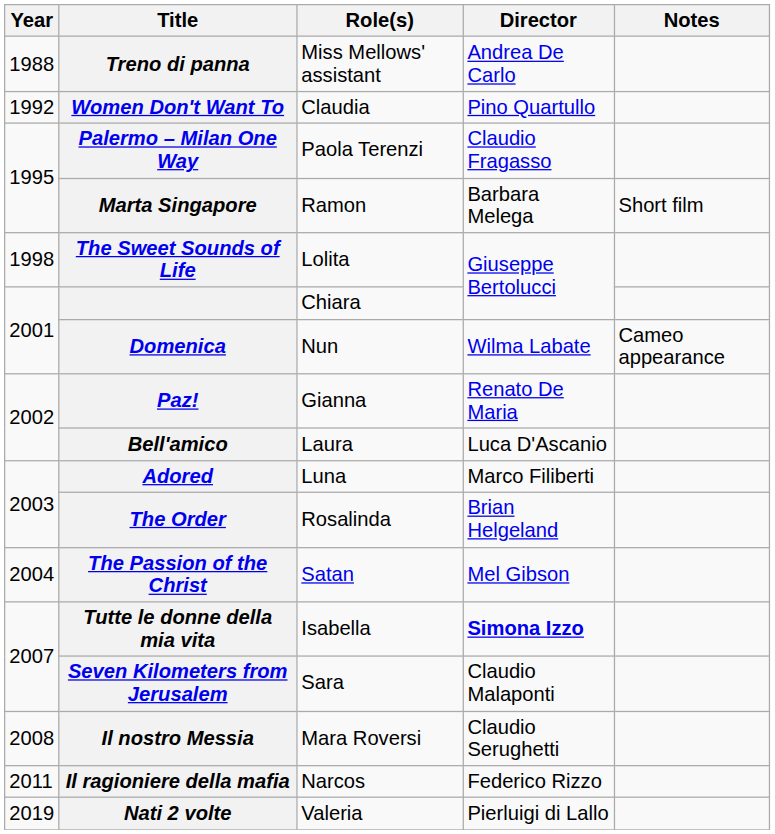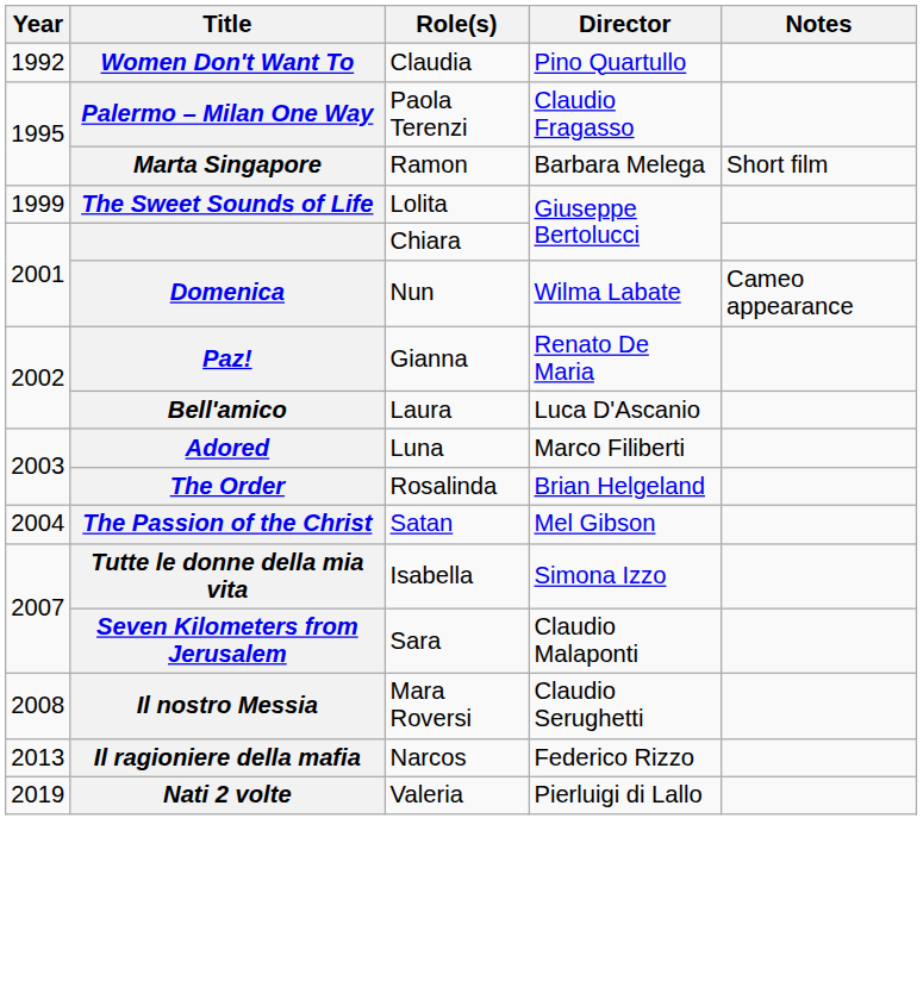 <table class="wikitable plainrowheaders sortable">
 <tr>
 <th scope="col">Year</th>
 <th scope="col">Title</th>
 <th scope="col">Role(s)</th>
 <th scope="col">Director</th>
 <th scope="col" class="unsortable">Notes</th>
-</tr>
-<tr>
-<td>1988</td>
-<th scope="row"><em>Treno di panna</em></th>
-<td>Miss Mellows' assistant</td>
-<td><a href='#'>Andrea De Carlo</a></td>
-<td></td>
 </tr>
 <tr>
 <td>1992</td>
 <th scope="row"><em><a href='#'>Women Don't Want To</a></em></th>
 <td>Claudia</td>
 <td><a href='#'>Pino Quartullo</a></td>
 <td></td>
 </tr>
 <tr>
 <td rowspan="2">1995</td>
 <th scope="row"><em><a href='#'>Palermo – Milan One Way</a></em></th>
 <td>Paola Terenzi</td>
 <td><a href='#'>Claudio Fragasso</a></td>
 <td></td>
 </tr>
 <tr>
 <th scope="row"><em>Marta Singapore</em></th>
 <td>Ramon</td>
 <td>Barbara Melega</td>
 <td>Short film</td>
 </tr>
 <tr>
-<td>1998</td>
+<td>1999</td>
 <th scope="row"><em><a href='#'>The Sweet Sounds of Life</a></em></th>
 <td>Lolita</td>
 <td rowspan="2"><a href='#'>Giuseppe Bertolucci</a></td>
 <td></td>
 </tr>
 <tr>
 <td rowspan="2">2001</td>
 <th scope="row"></th>
 <td>Chiara</td>
 <td></td>
 </tr>
 <tr>
 <th scope="row"><em><a href='#'>Domenica</a></em></th>
 <td>Nun</td>
 <td><a href='#'>Wilma Labate</a></td>
 <td>Cameo appearance</td>
 </tr>
 <tr>
 <td rowspan="2">2002</td>
 <th scope="row"><em><a href='#'>Paz!</a></em></th>
 <td>Gianna</td>
 <td><a href='#'>Renato De Maria</a></td>
 <td></td>
 </tr>
 <tr>
 <th scope="row"><em>Bell'amico</em></th>
 <td>Laura</td>
 <td>Luca D'Ascanio</td>
 <td></td>
 </tr>
 <tr>
 <td rowspan="2">2003</td>
 <th scope="row"><em><a href='#'>Adored</a></em></th>
 <td>Luna</td>
 <td>Marco Filiberti</td>
 <td></td>
 </tr>
 <tr>
 <th scope="row"><em><a href='#'>The Order</a></em></th>
 <td>Rosalinda</td>
 <td><a href='#'>Brian Helgeland</a></td>
 <td></td>
 </tr>
 <tr>
 <td>2004</td>
 <th scope="row"><em><a href='#'>The Passion of the Christ</a></em></th>
 <td><a href='#'>Satan</a></td>
 <td><a href='#'>Mel Gibson</a></td>
 <td></td>
 </tr>
 <tr>
 <td rowspan="2">2007</td>
 <th scope="row"><em>Tutte le donne della mia vita</em></th>
 <td>Isabella</td>
-<td><strong><a href='#'>Simona Izzo</a></strong></td>
+<td><a href='#'>Simona Izzo</a></td>
 <td></td>
 </tr>
 <tr>
 <th scope="row"><em><a href='#'>Seven Kilometers from Jerusalem</a></em></th>
 <td>Sara</td>
 <td>Claudio Malaponti</td>
 <td></td>
 </tr>
 <tr>
 <td>2008</td>
 <th scope="row"><em>Il nostro Messia</em></th>
 <td>Mara Roversi</td>
 <td>Claudio Serughetti</td>
 <td></td>
 </tr>
 <tr>
-<td>2011</td>
+<td>2013</td>
 <th scope="row"><em>Il ragioniere della mafia</em></th>
 <td>Narcos</td>
 <td>Federico Rizzo</td>
 <td></td>
 </tr>
 <tr>
 <td>2019</td>
 <th scope="row"><em>Nati 2 volte</em></th>
 <td>Valeria</td>
 <td>Pierluigi di Lallo</td>
 <td></td>
 </tr>
 </table>
